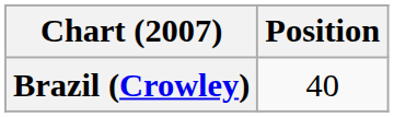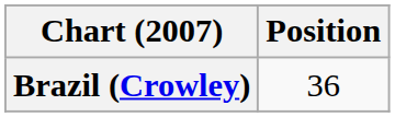 <table class="wikitable plainrowheaders" style="text-align:center">
 <tr>
 <th scope="col">Chart (2007)</th>
 <th scope="col">Position</th>
 </tr>
 <tr>
 <th scope="row">Brazil (<a href='#'>Crowley</a>)</th>
-<td>40</td>
+<td>36</td>
 </tr>
 </table>
